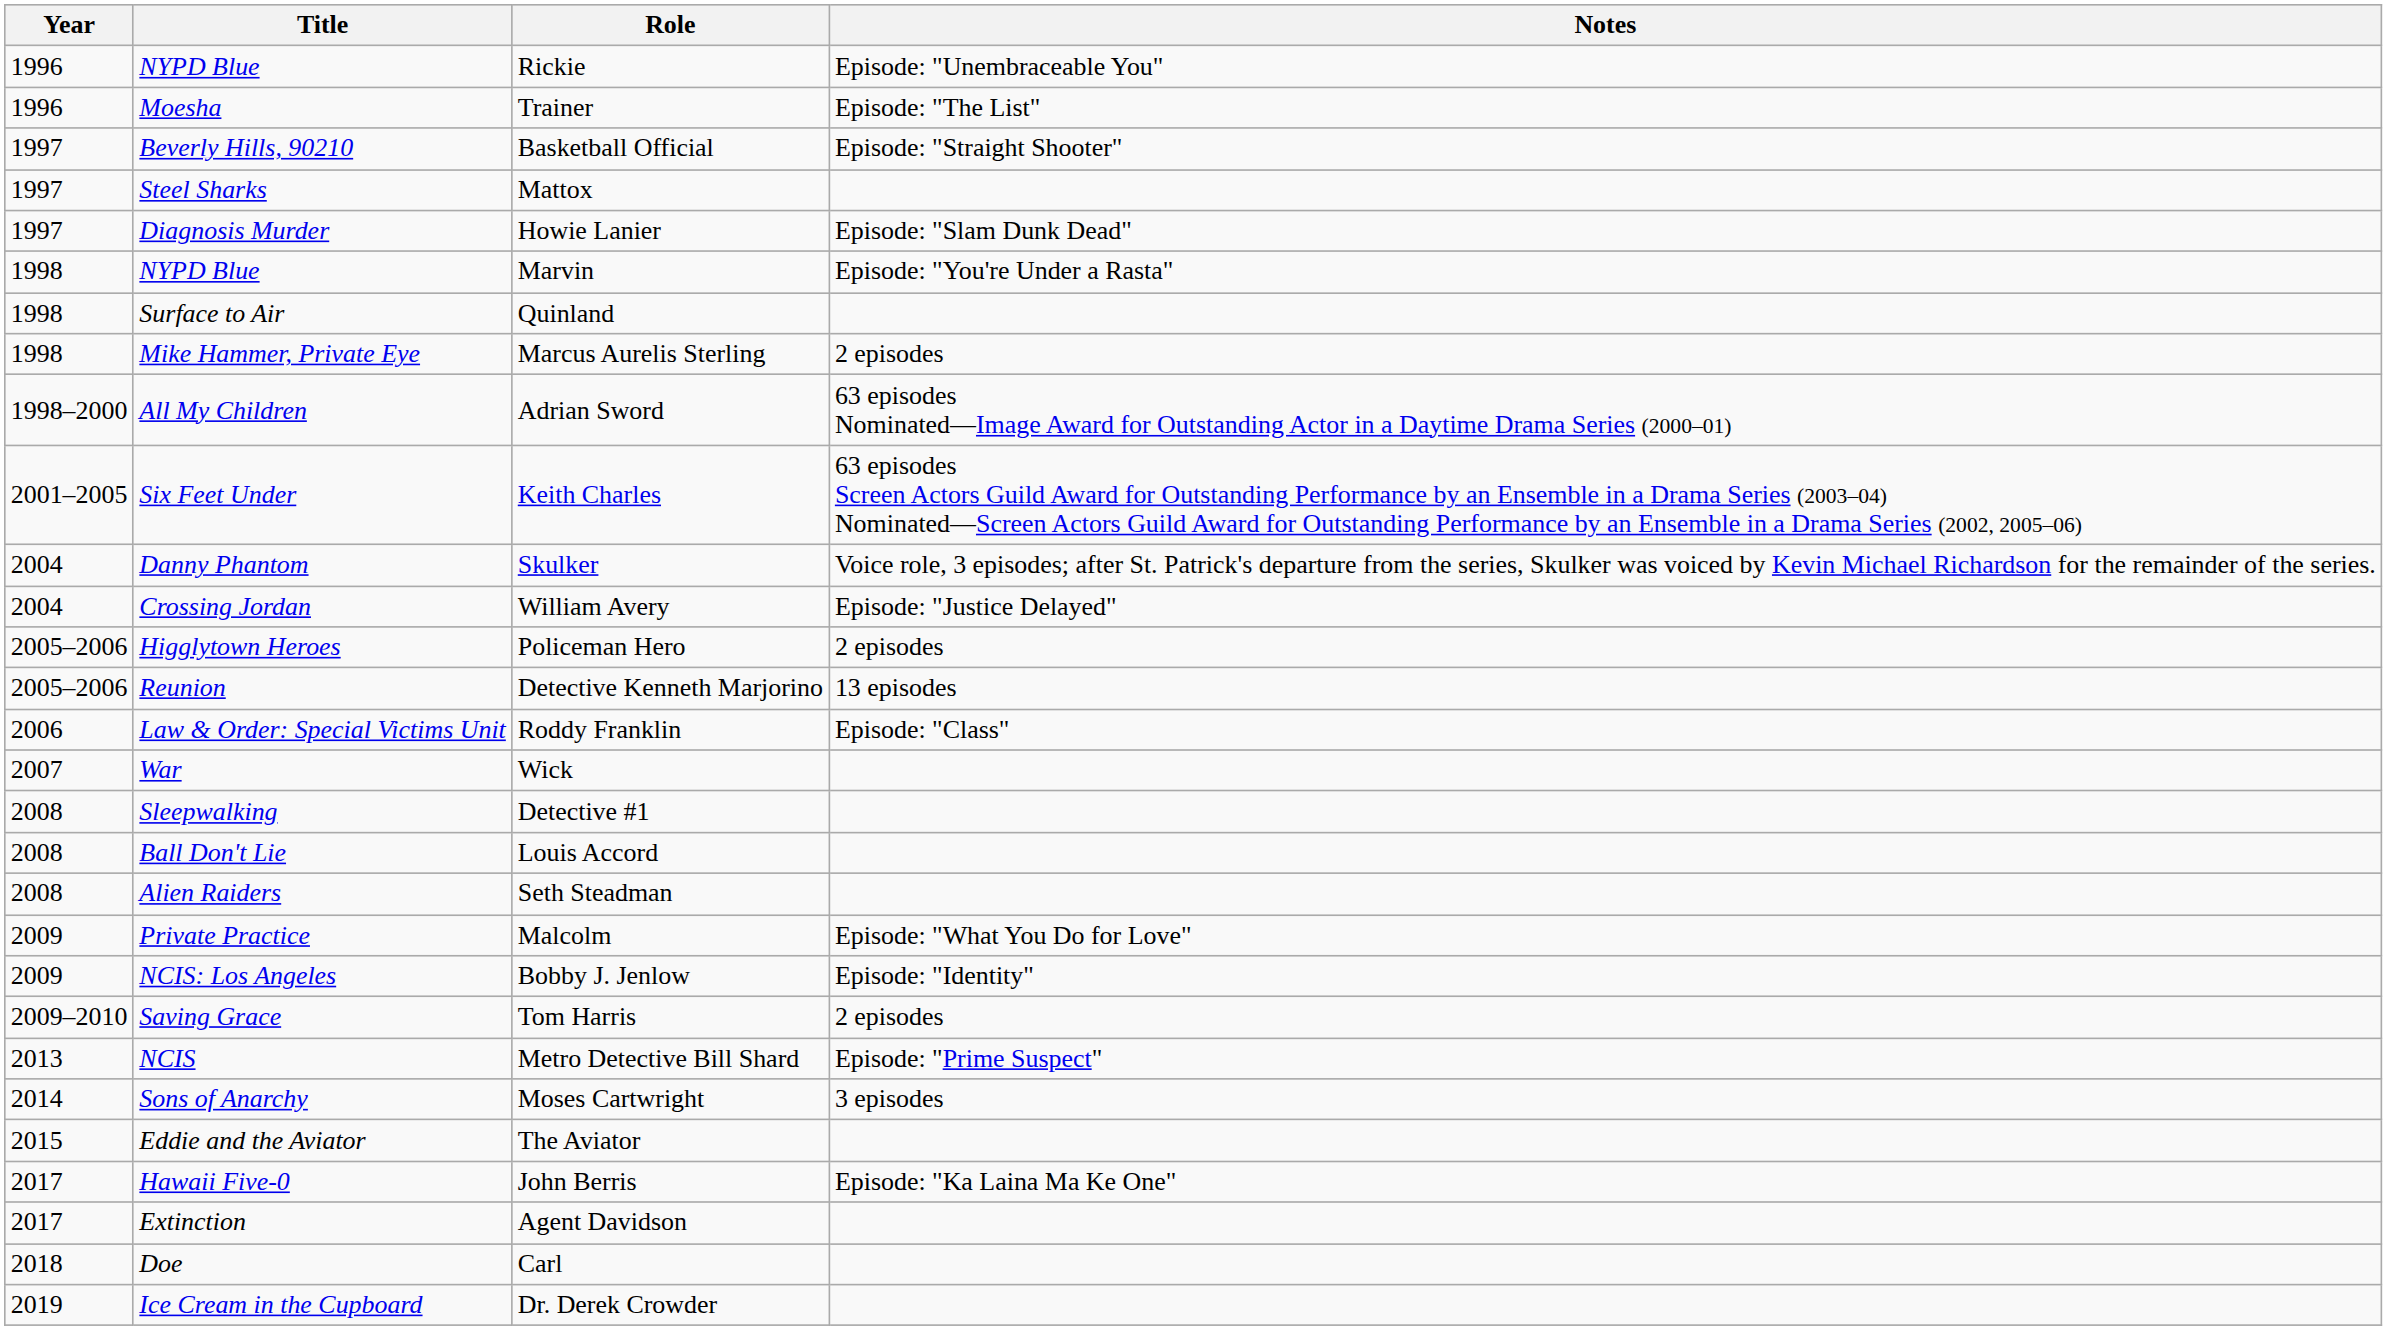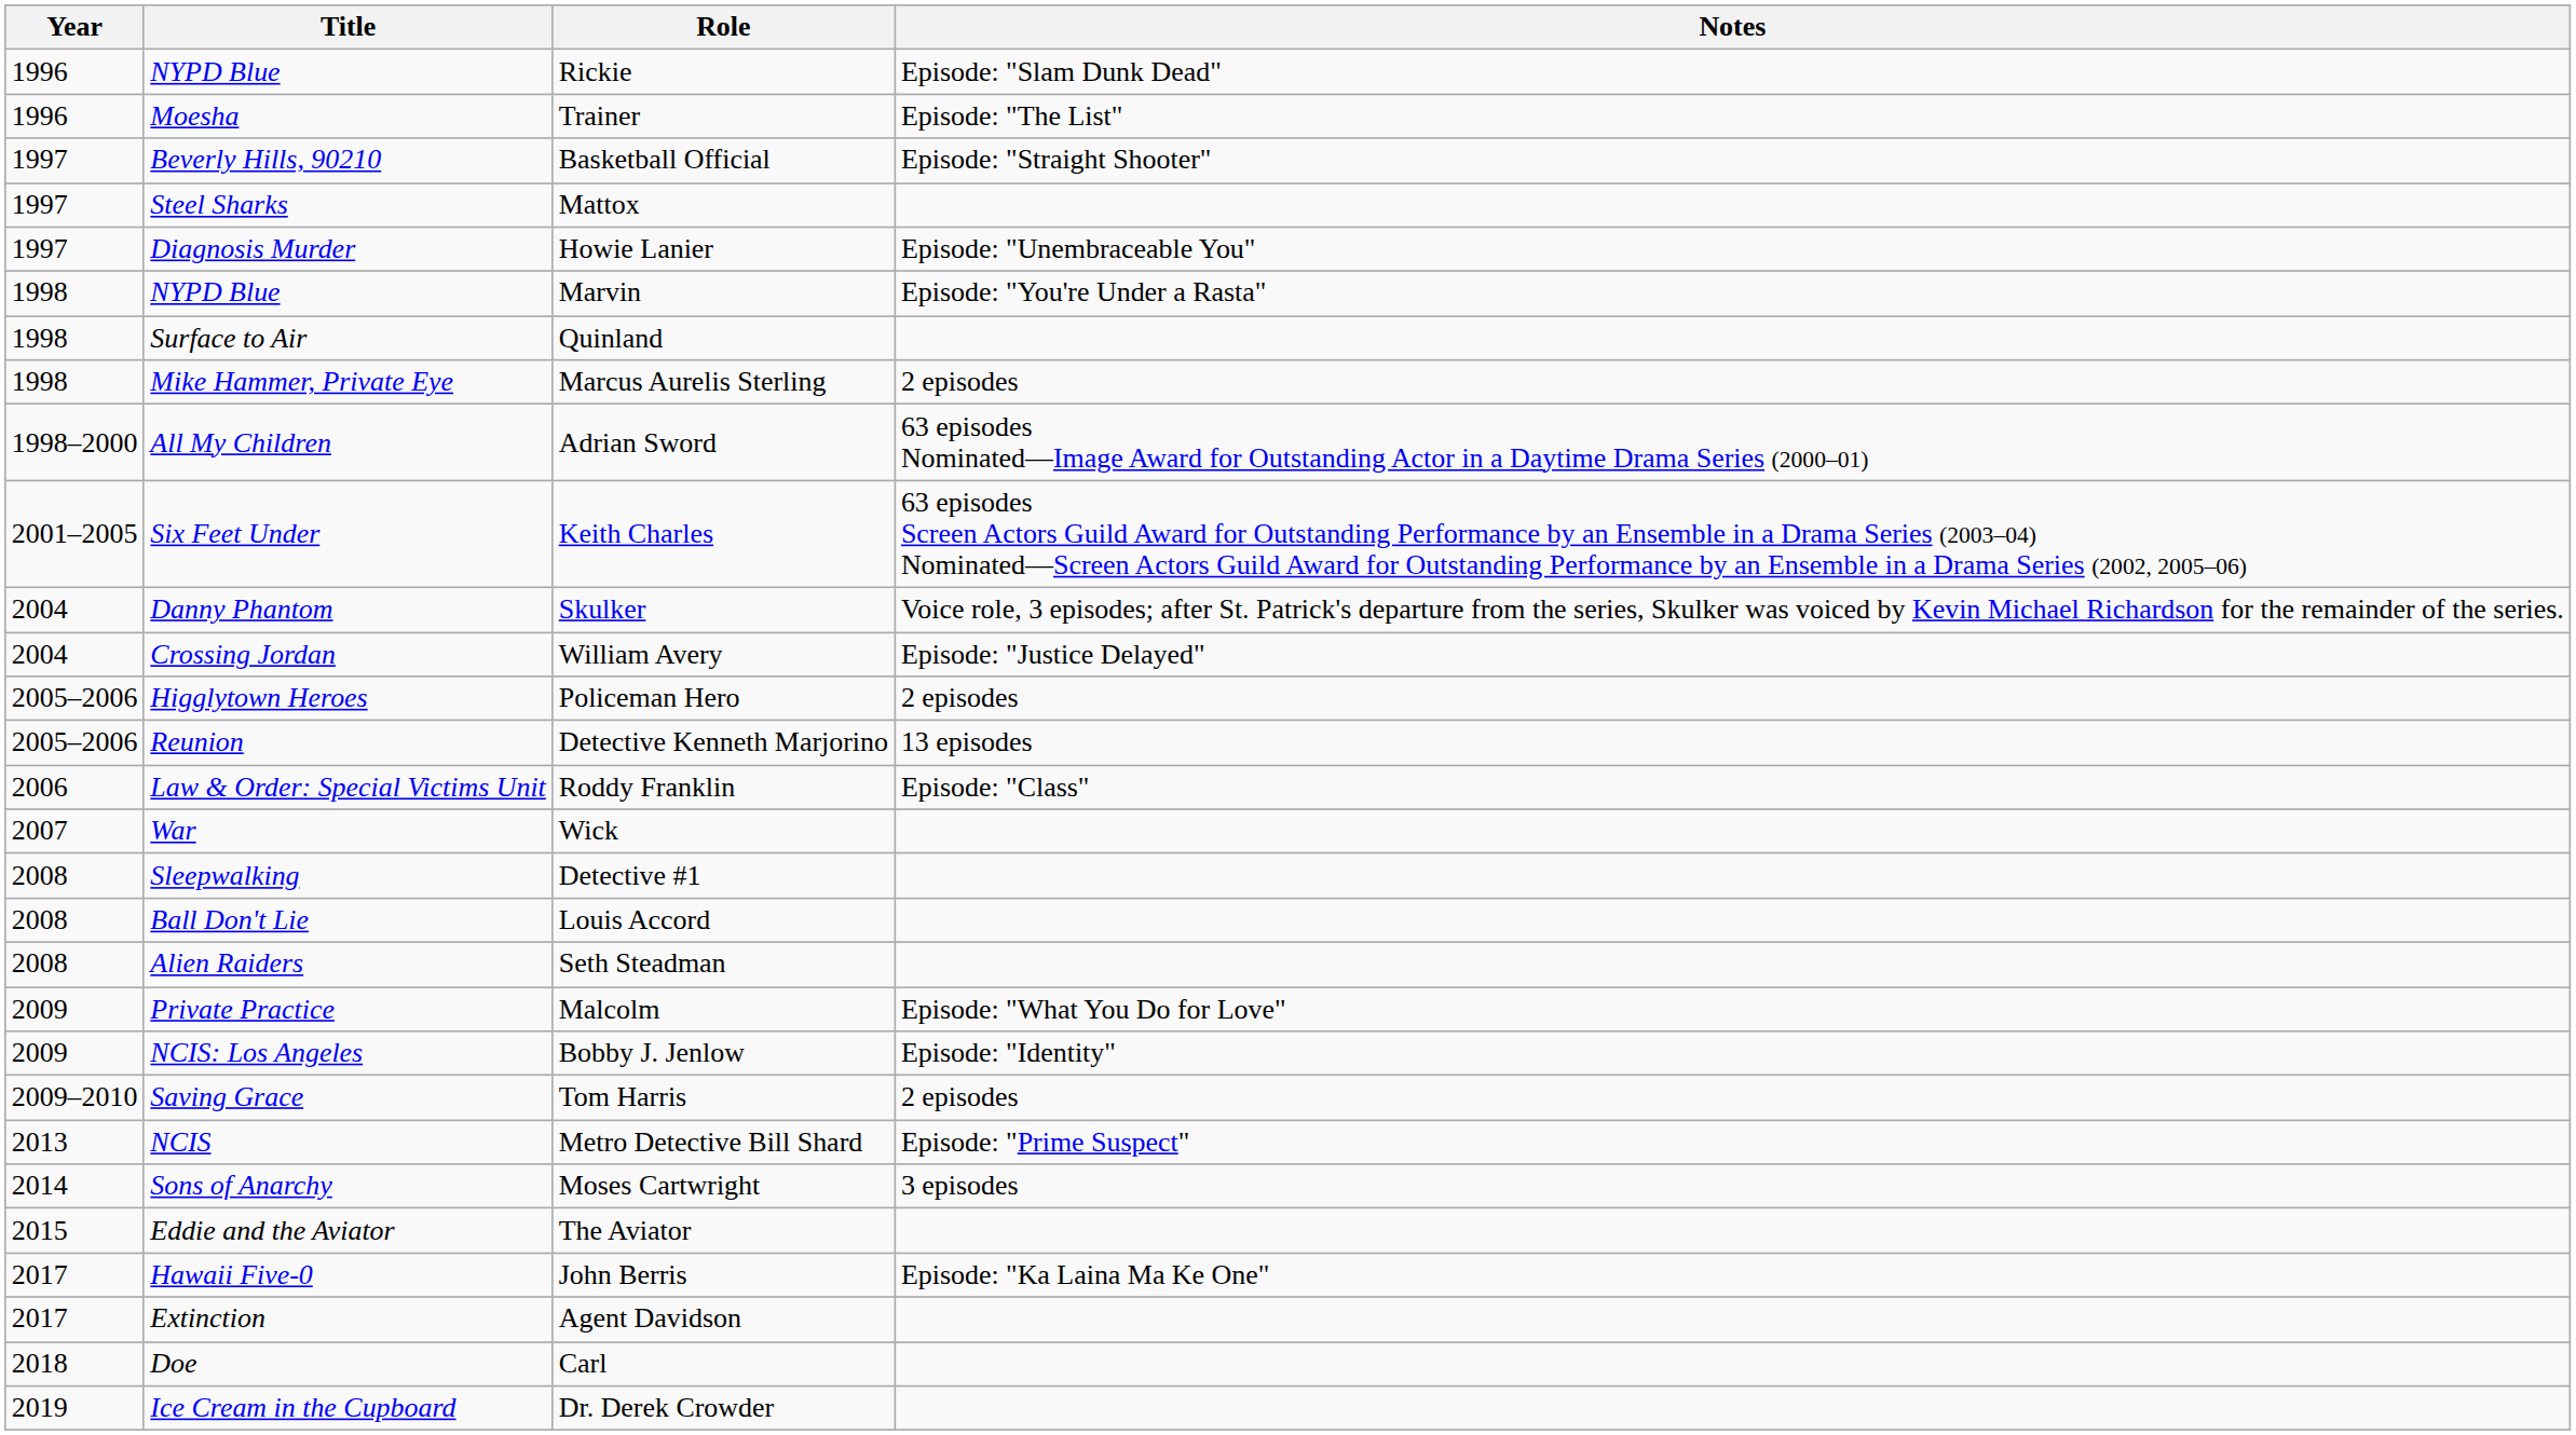 <table class="wikitable sortable">
 <tr>
 <th>Year</th>
 <th>Title</th>
 <th>Role</th>
 <th>Notes</th>
 </tr>
 <tr>
 <td>1996</td>
 <td><em><a href='#'>NYPD Blue</a></em></td>
 <td>Rickie</td>
-<td>Episode: "Unembraceable You"</td>
+<td>Episode: "Slam Dunk Dead"</td>
 </tr>
 <tr>
 <td>1996</td>
 <td><em><a href='#'>Moesha</a></em></td>
 <td>Trainer</td>
 <td>Episode: "The List"</td>
 </tr>
 <tr>
 <td>1997</td>
 <td><em><a href='#'>Beverly Hills, 90210</a></em></td>
 <td>Basketball Official</td>
 <td>Episode: "Straight Shooter"</td>
 </tr>
 <tr>
 <td>1997</td>
 <td><em><a href='#'>Steel Sharks</a></em></td>
 <td>Mattox</td>
 <td></td>
 </tr>
 <tr>
 <td>1997</td>
 <td><em><a href='#'>Diagnosis Murder</a></em></td>
 <td>Howie Lanier</td>
-<td>Episode: "Slam Dunk Dead"</td>
+<td>Episode: "Unembraceable You"</td>
 </tr>
 <tr>
 <td>1998</td>
 <td><em><a href='#'>NYPD Blue</a></em></td>
 <td>Marvin</td>
 <td>Episode: "You're Under a Rasta"</td>
 </tr>
 <tr>
 <td>1998</td>
 <td><em>Surface to Air</em></td>
 <td>Quinland</td>
 <td></td>
 </tr>
 <tr>
 <td>1998</td>
 <td><em><a href='#'>Mike Hammer, Private Eye</a></em></td>
 <td>Marcus Aurelis Sterling</td>
 <td>2 episodes</td>
 </tr>
 <tr>
 <td>1998–2000</td>
 <td><em><a href='#'>All My Children</a></em></td>
 <td>Adrian Sword</td>
 <td>63 episodes<br>Nominated—<a href='#'>Image Award for Outstanding Actor in a Daytime Drama Series</a> <small>(2000–01)</small></td>
 </tr>
 <tr>
 <td>2001–2005</td>
 <td><em><a href='#'>Six Feet Under</a></em></td>
 <td><a href='#'>Keith Charles</a></td>
 <td>63 episodes<br><a href='#'>Screen Actors Guild Award for Outstanding Performance by an Ensemble in a Drama Series</a> <small>(2003–04)</small><br>Nominated—<a href='#'>Screen Actors Guild Award for Outstanding Performance by an Ensemble in a Drama Series</a> <small>(2002, 2005–06)</small></td>
 </tr>
 <tr>
 <td>2004</td>
 <td><em><a href='#'>Danny Phantom</a></em></td>
 <td><a href='#'>Skulker</a></td>
 <td>Voice role, 3 episodes; after St. Patrick's departure from the series, Skulker was voiced by <a href='#'>Kevin Michael Richardson</a> for the remainder of the series.</td>
 </tr>
 <tr>
 <td>2004</td>
 <td><em><a href='#'>Crossing Jordan</a></em></td>
 <td>William Avery</td>
 <td>Episode: "Justice Delayed"</td>
 </tr>
 <tr>
 <td>2005–2006</td>
 <td><em><a href='#'>Higglytown Heroes</a></em></td>
 <td>Policeman Hero</td>
 <td>2 episodes</td>
 </tr>
 <tr>
 <td>2005–2006</td>
 <td><em><a href='#'>Reunion</a></em></td>
 <td>Detective Kenneth Marjorino</td>
 <td>13 episodes</td>
 </tr>
 <tr>
 <td>2006</td>
 <td><em><a href='#'>Law & Order: Special Victims Unit</a></em></td>
 <td>Roddy Franklin</td>
 <td>Episode: "Class"</td>
 </tr>
 <tr>
 <td>2007</td>
 <td><em><a href='#'>War</a></em></td>
 <td>Wick</td>
 <td></td>
 </tr>
 <tr>
 <td>2008</td>
 <td><em><a href='#'>Sleepwalking</a></em></td>
 <td>Detective #1</td>
 <td></td>
 </tr>
 <tr>
 <td>2008</td>
 <td><em><a href='#'>Ball Don't Lie</a></em></td>
 <td>Louis Accord</td>
 <td></td>
 </tr>
 <tr>
 <td>2008</td>
 <td><em><a href='#'>Alien Raiders</a></em></td>
 <td>Seth Steadman</td>
 <td></td>
 </tr>
 <tr>
 <td>2009</td>
 <td><em><a href='#'>Private Practice</a></em></td>
 <td>Malcolm</td>
 <td>Episode: "What You Do for Love"</td>
 </tr>
 <tr>
 <td>2009</td>
 <td><em><a href='#'>NCIS: Los Angeles</a></em></td>
 <td>Bobby J. Jenlow</td>
 <td>Episode: "Identity"</td>
 </tr>
 <tr>
 <td>2009–2010</td>
 <td><em><a href='#'>Saving Grace</a></em></td>
 <td>Tom Harris</td>
 <td>2 episodes</td>
 </tr>
 <tr>
 <td>2013</td>
 <td><em><a href='#'>NCIS</a></em></td>
 <td>Metro Detective Bill Shard</td>
 <td>Episode: "<a href='#'>Prime Suspect</a>"</td>
 </tr>
 <tr>
 <td>2014</td>
 <td><em><a href='#'>Sons of Anarchy</a></em></td>
 <td>Moses Cartwright</td>
 <td>3 episodes</td>
 </tr>
 <tr>
 <td>2015</td>
 <td><em>Eddie and the Aviator</em></td>
 <td>The Aviator</td>
 <td></td>
 </tr>
 <tr>
 <td>2017</td>
 <td><em><a href='#'>Hawaii Five-0</a></em></td>
 <td>John Berris</td>
 <td>Episode: "Ka Laina Ma Ke One"</td>
 </tr>
 <tr>
 <td>2017</td>
 <td><em>Extinction</em></td>
 <td>Agent Davidson</td>
 <td></td>
 </tr>
 <tr>
 <td>2018</td>
 <td><em>Doe</em></td>
 <td>Carl</td>
 <td></td>
 </tr>
 <tr>
 <td>2019</td>
 <td><em><a href='#'>Ice Cream in the Cupboard</a></em></td>
 <td>Dr. Derek Crowder</td>
 <td></td>
 </tr>
 </table>
